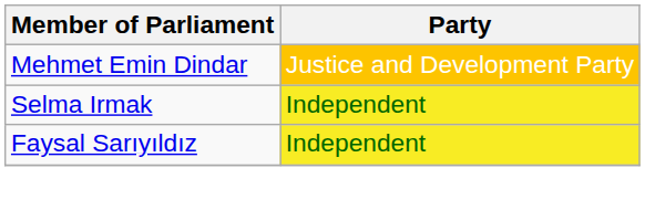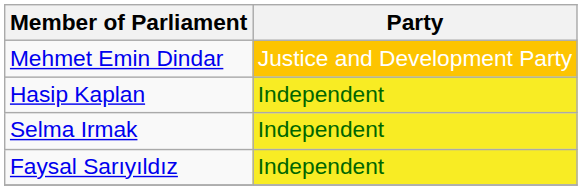 <table class="wikitable">
 <tr>
 <th>Member of Parliament</th>
 <th>Party</th>
 </tr>
 <tr>
 <td><a href='#'>Mehmet Emin Dindar</a></td>
 <td style="background:#FDC400; color:white">Justice and Development Party</td>
+</tr>
+<tr>
+<td><a href='#'>Hasip Kaplan</a></td>
+<td style="background:#F8EC24; color:#006600">Independent</td>
 </tr>
 <tr>
 <td><a href='#'>Selma Irmak</a></td>
 <td style="background:#F8EC24; color:#006600">Independent</td>
 </tr>
 <tr>
 <td><a href='#'>Faysal Sarıyıldız</a></td>
 <td style="background:#F8EC24; color:#006600">Independent</td>
 </tr>
 <tr>
 </tr>
 </table>
